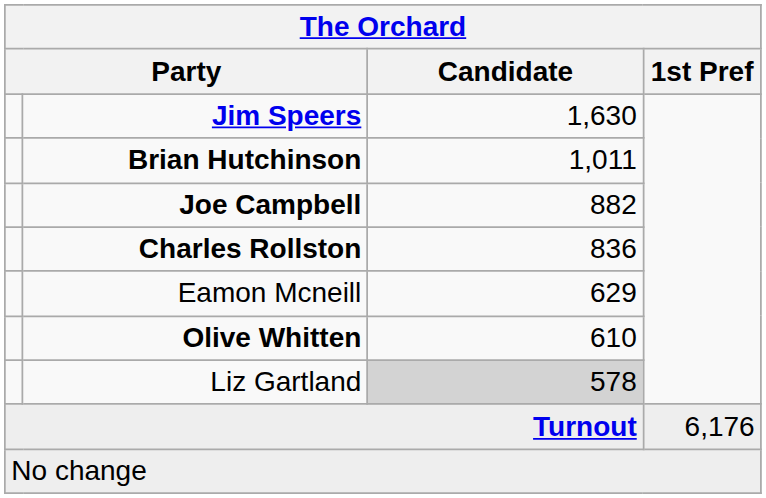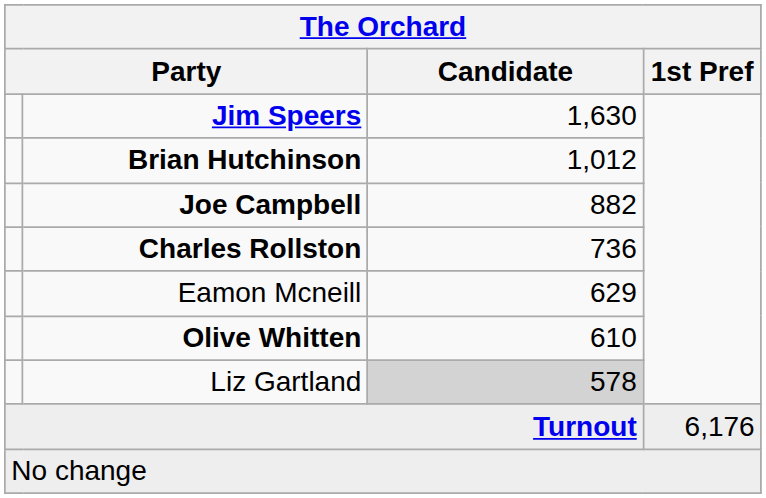 <table class="wikitable">
 <tr>
 <th colspan="4" align="center"><a href='#'>The Orchard</a></th>
 </tr>
 <tr>
 <th colspan="2" align="center" width=200>Party</th>
 <th width=150>Candidate</th>
 <th width=60>1st Pref</th>
 </tr>
 <tr>
 <td></td>
 <td align="right"><strong><a href='#'>Jim Speers</a></strong></td>
 <td align="right">1,630</td>
 </tr>
 <tr>
 <td></td>
 <td align="right"><strong>Brian Hutchinson</strong></td>
-<td align="right">1,011</td>
+<td align="right">1,012</td>
 </tr>
 <tr>
 <td></td>
 <td align="right"><strong>Joe Campbell</strong></td>
 <td align="right">882</td>
 </tr>
 <tr>
 <td></td>
 <td align="right"><strong>Charles Rollston</strong></td>
-<td align="right">836</td>
+<td align="right">736</td>
 </tr>
 <tr>
 <td></td>
 <td align="right">Eamon Mcneill</td>
 <td align="right">629</td>
 </tr>
 <tr>
 <td></td>
 <td align="right"><strong>Olive Whitten</strong></td>
 <td align="right">610</td>
 </tr>
 <tr>
 <td></td>
 <td align="right">Liz Gartland</td>
 <td align="right" style="background: lightgrey;">578</td>
 </tr>
 <tr bgcolor="EEEEEE">
 <td colspan=3 align="right"><strong><a href='#'>Turnout</a></strong></td>
 <td align="right">6,176</td>
 </tr>
 <tr bgcolor="EEEEEE">
 <td colspan=4 bgcolor="EEEEEE">No change</td>
 </tr>
 </table>
